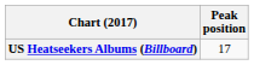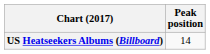 <table class="wikitable plainrowheaders">
 <tr>
 <th scope="col">Chart (2017)</th>
 <th scope="col">Peak<br>position</th>
 </tr>
 <tr>
 <th scope="row">US <a href='#'>Heatseekers Albums</a> (<em><a href='#'>Billboard</a></em>)</th>
-<td align=center>17</td>
+<td align=center>14</td>
 </tr>
 </table>
